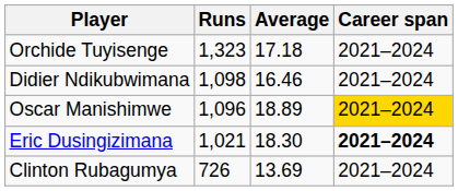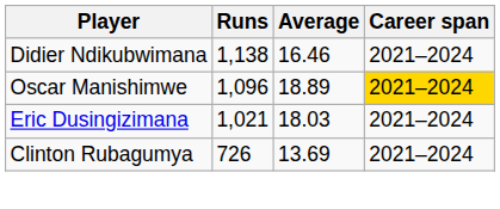 <table class="wikitable">
 <tr>
 <th>Player</th>
 <th>Runs</th>
 <th>Average</th>
 <th>Career span</th>
 </tr>
 <tr>
-<td>Orchide Tuyisenge</td>
-<td>1,323</td>
-<td>17.18</td>
-<td>2021–2024</td>
-</tr>
-<tr>
 <td>Didier Ndikubwimana</td>
-<td>1,098</td>
+<td>1,138</td>
 <td>16.46</td>
 <td>2021–2024</td>
 </tr>
 <tr>
 <td>Oscar Manishimwe</td>
 <td>1,096</td>
 <td>18.89</td>
 <td style="background: gold;">2021–2024</td>
 </tr>
 <tr>
 <td><a href='#'>Eric Dusingizimana</a></td>
 <td>1,021</td>
-<td>18.30</td>
-<td><strong>2021–2024</strong></td>
+<td>18.03</td>
+<td>2021–2024</td>
 </tr>
 <tr>
 <td>Clinton Rubagumya</td>
 <td>726</td>
 <td>13.69</td>
 <td>2021–2024</td>
 </tr>
 </table>
